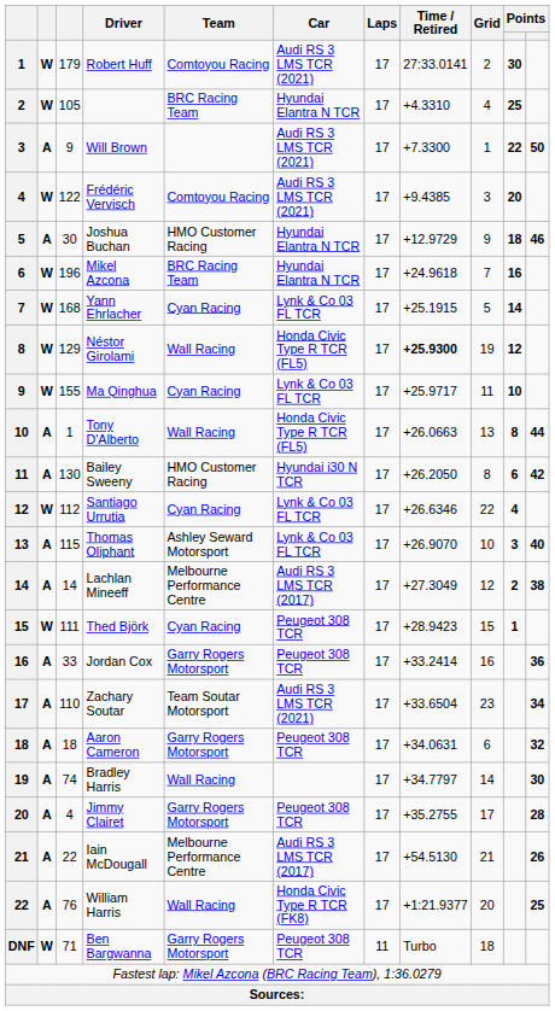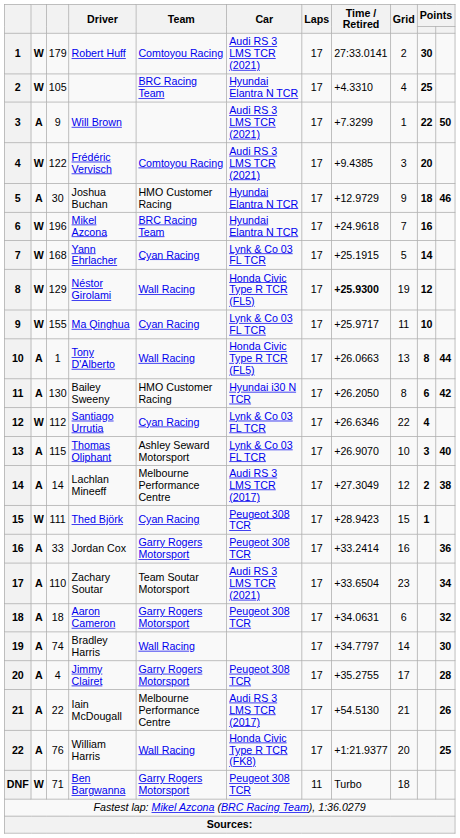 <table class="wikitable" style="font-size: 90%">
 <tr>
 <th rowspan=2></th>
 <th rowspan=2></th>
 <th rowspan=2></th>
 <th rowspan=2>Driver</th>
 <th rowspan=2>Team</th>
 <th rowspan=2>Car</th>
 <th rowspan=2>Laps</th>
 <th rowspan=2>Time /<br>Retired</th>
 <th rowspan=2>Grid</th>
 <th colspan=2>Points</th>
 </tr>
 <tr>
 <th></th>
 <th></th>
 </tr>
 <tr>
 <th>1</th>
 <td align=center><strong><span>W</span></strong></td>
 <td align=center>179</td>
 <td> <a href='#'>Robert Huff</a></td>
 <td> <a href='#'>Comtoyou Racing</a></td>
 <td><a href='#'>Audi RS 3 LMS TCR (2021)</a></td>
 <td align=center>17</td>
 <td>27:33.0141</td>
 <td align=center>2</td>
 <td align=center><strong>30</strong></td>
 <td align=center></td>
 </tr>
 <tr>
 <th>2</th>
 <td align=center><strong><span>W</span></strong></td>
 <td align=center>105</td>
 <td></td>
 <td> <a href='#'>BRC Racing Team</a></td>
 <td><a href='#'>Hyundai Elantra N TCR</a></td>
 <td align=center>17</td>
 <td>+4.3310</td>
 <td align=center>4</td>
 <td align=center><strong>25</strong></td>
 <td align=center></td>
 </tr>
 <tr>
 <th>3</th>
 <td align=center><strong><span>A</span></strong></td>
 <td align=center>9</td>
 <td> <a href='#'>Will Brown</a></td>
 <td></td>
 <td><a href='#'>Audi RS 3 LMS TCR (2021)</a></td>
 <td align=center>17</td>
-<td>+7.3300</td>
+<td>+7.3299</td>
 <td align=center>1</td>
 <td align=center><strong>22</strong></td>
 <td align=center><strong>50</strong></td>
 </tr>
 <tr>
 <th>4</th>
 <td align=center><strong><span>W</span></strong></td>
 <td align=center>122</td>
 <td> <a href='#'>Frédéric Vervisch</a></td>
 <td> <a href='#'>Comtoyou Racing</a></td>
 <td><a href='#'>Audi RS 3 LMS TCR (2021)</a></td>
 <td align=center>17</td>
 <td>+9.4385</td>
 <td align=center>3</td>
 <td align=center><strong>20</strong></td>
 <td align=center></td>
 </tr>
 <tr>
 <th>5</th>
 <td align=center><strong><span>A</span></strong></td>
 <td align=center>30</td>
 <td> Joshua Buchan</td>
 <td> HMO Customer Racing</td>
 <td><a href='#'>Hyundai Elantra N TCR</a></td>
 <td align=center>17</td>
 <td>+12.9729</td>
 <td align=center>9</td>
 <td align=center><strong>18</strong></td>
 <td align=center><strong>46</strong></td>
 </tr>
 <tr>
 <th>6</th>
 <td align=center><strong><span>W</span></strong></td>
 <td align=center>196</td>
 <td> <a href='#'>Mikel Azcona</a></td>
 <td> <a href='#'>BRC Racing Team</a></td>
 <td><a href='#'>Hyundai Elantra N TCR</a></td>
 <td align=center>17</td>
 <td>+24.9618</td>
 <td align=center>7</td>
 <td align=center><strong>16</strong></td>
 <td align=center></td>
 </tr>
 <tr>
 <th>7</th>
 <td align=center><strong><span>W</span></strong></td>
 <td align=center>168</td>
 <td> <a href='#'>Yann Ehrlacher</a></td>
 <td> <a href='#'>Cyan Racing</a></td>
 <td><a href='#'>Lynk & Co 03 FL TCR</a></td>
 <td align=center>17</td>
 <td>+25.1915</td>
 <td align=center>5</td>
 <td align=center><strong>14</strong></td>
 <td align=center></td>
 </tr>
 <tr>
 <th>8</th>
 <td align=center><strong><span>W</span></strong></td>
 <td align=center>129</td>
 <td> <a href='#'>Néstor Girolami</a></td>
 <td> <a href='#'>Wall Racing</a></td>
 <td><a href='#'>Honda Civic Type R TCR (FL5)</a></td>
 <td align=center>17</td>
 <td><strong>+25.9300</strong></td>
 <td align=center>19</td>
 <td align=center><strong>12</strong></td>
 <td align=center></td>
 </tr>
 <tr>
 <th>9</th>
 <td align=center><strong><span>W</span></strong></td>
 <td align=center>155</td>
 <td> <a href='#'>Ma Qinghua</a></td>
 <td> <a href='#'>Cyan Racing</a></td>
 <td><a href='#'>Lynk & Co 03 FL TCR</a></td>
 <td align=center>17</td>
 <td>+25.9717</td>
 <td align=center>11</td>
 <td align=center><strong>10</strong></td>
 <td align=center></td>
 </tr>
 <tr>
 <th>10</th>
 <td align=center><strong><span>A</span></strong></td>
 <td align=center>1</td>
 <td> <a href='#'>Tony D'Alberto</a></td>
 <td> <a href='#'>Wall Racing</a></td>
 <td><a href='#'>Honda Civic Type R TCR (FL5)</a></td>
 <td align=center>17</td>
 <td>+26.0663</td>
 <td align=center>13</td>
 <td align=center><strong>8</strong></td>
 <td align=center><strong>44</strong></td>
 </tr>
 <tr>
 <th>11</th>
 <td align=center><strong><span>A</span></strong></td>
 <td align=center>130</td>
 <td> Bailey Sweeny</td>
 <td> HMO Customer Racing</td>
 <td><a href='#'>Hyundai i30 N TCR</a></td>
 <td align=center>17</td>
 <td>+26.2050</td>
 <td align=center>8</td>
 <td align=center><strong>6</strong></td>
 <td align=center><strong>42</strong></td>
 </tr>
 <tr>
 <th>12</th>
 <td align=center><strong><span>W</span></strong></td>
 <td align=center>112</td>
 <td> <a href='#'>Santiago Urrutia</a></td>
 <td> <a href='#'>Cyan Racing</a></td>
 <td><a href='#'>Lynk & Co 03 FL TCR</a></td>
 <td align=center>17</td>
 <td>+26.6346</td>
 <td align=center>22</td>
 <td align=center><strong>4</strong></td>
 <td align=center></td>
 </tr>
 <tr>
 <th>13</th>
 <td align=center><strong><span>A</span></strong></td>
 <td align=center>115</td>
 <td> <a href='#'>Thomas Oliphant</a></td>
 <td> Ashley Seward Motorsport</td>
 <td><a href='#'>Lynk & Co 03 FL TCR</a></td>
 <td align=center>17</td>
 <td>+26.9070</td>
 <td align=center>10</td>
 <td align=center><strong>3</strong></td>
 <td align=center><strong>40</strong></td>
 </tr>
 <tr>
 <th>14</th>
 <td align=center><strong><span>A</span></strong></td>
 <td align=center>14</td>
 <td> Lachlan Mineeff</td>
 <td> Melbourne Performance Centre</td>
 <td><a href='#'>Audi RS 3 LMS TCR (2017)</a></td>
 <td align=center>17</td>
 <td>+27.3049</td>
 <td align=center>12</td>
 <td align=center><strong>2</strong></td>
 <td align=center><strong>38</strong></td>
 </tr>
 <tr>
 <th>15</th>
 <td align=center><strong><span>W</span></strong></td>
 <td align=center>111</td>
 <td> <a href='#'>Thed Björk</a></td>
 <td> <a href='#'>Cyan Racing</a></td>
 <td><a href='#'>Peugeot 308 TCR</a></td>
 <td align=center>17</td>
 <td>+28.9423</td>
 <td align=center>15</td>
 <td align=center><strong>1</strong></td>
 <td align=center></td>
 </tr>
 <tr>
 <th>16</th>
 <td align=center><strong><span>A</span></strong></td>
 <td align=center>33</td>
 <td> Jordan Cox</td>
 <td> <a href='#'>Garry Rogers Motorsport</a></td>
 <td><a href='#'>Peugeot 308 TCR</a></td>
 <td align=center>17</td>
 <td>+33.2414</td>
 <td align=center>16</td>
 <td align=center></td>
 <td align=center><strong>36</strong></td>
 </tr>
 <tr>
 <th>17</th>
 <td align=center><strong><span>A</span></strong></td>
 <td align=center>110</td>
 <td> Zachary Soutar</td>
 <td> Team Soutar Motorsport</td>
 <td><a href='#'>Audi RS 3 LMS TCR (2021)</a></td>
 <td align=center>17</td>
 <td>+33.6504</td>
 <td align=center>23</td>
 <td align=center></td>
 <td align=center><strong>34</strong></td>
 </tr>
 <tr>
 <th>18</th>
 <td align=center><strong><span>A</span></strong></td>
 <td align=center>18</td>
 <td> <a href='#'>Aaron Cameron</a></td>
 <td> <a href='#'>Garry Rogers Motorsport</a></td>
 <td><a href='#'>Peugeot 308 TCR</a></td>
 <td align=center>17</td>
 <td>+34.0631</td>
 <td align=center>6</td>
 <td align=center></td>
 <td align=center><strong>32</strong></td>
 </tr>
 <tr>
 <th>19</th>
 <td align=center><strong><span>A</span></strong></td>
 <td align=center>74</td>
 <td> Bradley Harris</td>
 <td> <a href='#'>Wall Racing</a></td>
 <td></td>
 <td align=center>17</td>
 <td>+34.7797</td>
 <td align=center>14</td>
 <td align=center></td>
 <td align=center><strong>30</strong></td>
 </tr>
 <tr>
 <th>20</th>
 <td align=center><strong><span>A</span></strong></td>
 <td align=center>4</td>
 <td> <a href='#'>Jimmy Clairet</a></td>
 <td> <a href='#'>Garry Rogers Motorsport</a></td>
 <td><a href='#'>Peugeot 308 TCR</a></td>
 <td align=center>17</td>
 <td>+35.2755</td>
 <td align=center>17</td>
 <td align=center></td>
 <td align=center><strong>28</strong></td>
 </tr>
 <tr>
 <th>21</th>
 <td align=center><strong><span>A</span></strong></td>
 <td align=center>22</td>
 <td> Iain McDougall</td>
 <td> Melbourne Performance Centre</td>
 <td><a href='#'>Audi RS 3 LMS TCR (2017)</a></td>
 <td align=center>17</td>
 <td>+54.5130</td>
 <td align=center>21</td>
 <td align=center></td>
 <td align=center><strong>26</strong></td>
 </tr>
 <tr>
 <th>22</th>
 <td align=center><strong><span>A</span></strong></td>
 <td align=center>76</td>
 <td> William Harris</td>
 <td> <a href='#'>Wall Racing</a></td>
 <td><a href='#'>Honda Civic Type R TCR (FK8)</a></td>
 <td align=center>17</td>
 <td>+1:21.9377</td>
 <td align=center>20</td>
 <td align=center></td>
 <td align=center><strong>25</strong></td>
 </tr>
 <tr>
 <th>DNF</th>
 <td align=center><strong><span>W</span></strong></td>
 <td align=center>71</td>
 <td> <a href='#'>Ben Bargwanna</a></td>
 <td> <a href='#'>Garry Rogers Motorsport</a></td>
 <td><a href='#'>Peugeot 308 TCR</a></td>
 <td align=center>11</td>
 <td>Turbo</td>
 <td align=center>18</td>
 <td align=center></td>
 <td></td>
 </tr>
 <tr>
 <td colspan=11 align=center><em>Fastest lap: <a href='#'>Mikel Azcona</a> (<a href='#'>BRC Racing Team</a>), 1:36.0279</em></td>
 </tr>
 <tr>
 <th colspan=11>Sources:</th>
 </tr>
 </table>
